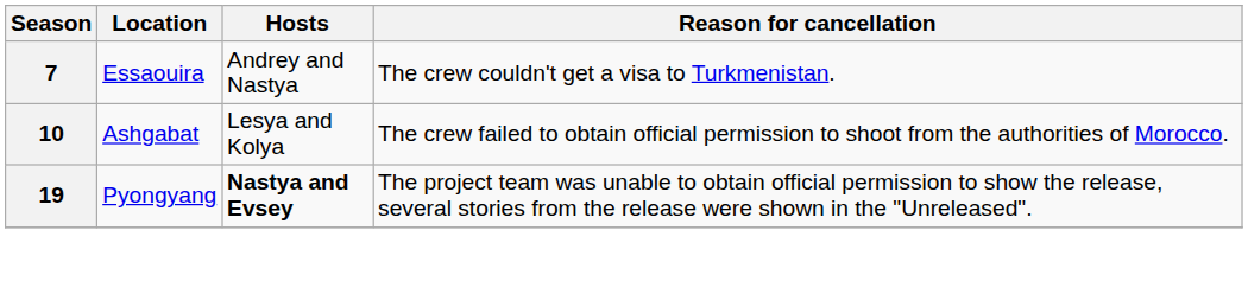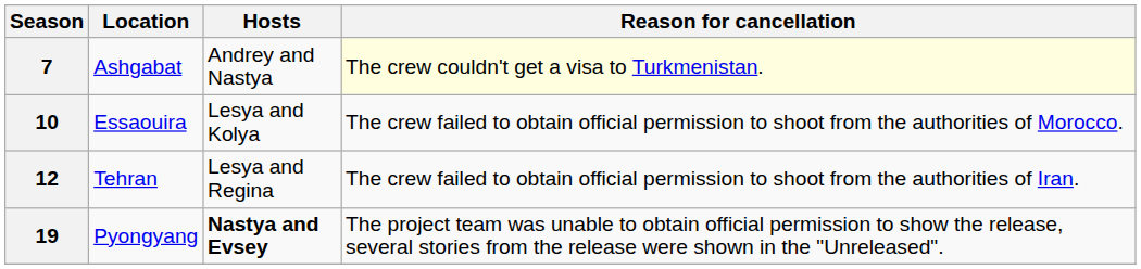 <table class="wikitable">
 <tr>
 <th>Season</th>
 <th>Location</th>
 <th>Hosts</th>
 <th>Reason for cancellation</th>
 </tr>
 <tr>
 <th>7</th>
-<td> <a href='#'>Essaouira</a></td>
+<td> <a href='#'>Ashgabat</a></td>
 <td>Andrey and Nastya</td>
-<td>The crew couldn't get a visa to <a href='#'>Turkmenistan</a>.</td>
+<td style="background: lightyellow;">The crew couldn't get a visa to <a href='#'>Turkmenistan</a>.</td>
 </tr>
 <tr>
 <th>10</th>
-<td> <a href='#'>Ashgabat</a></td>
+<td> <a href='#'>Essaouira</a></td>
 <td>Lesya and Kolya</td>
 <td>The crew failed to obtain official permission to shoot from the authorities of <a href='#'>Morocco</a>.</td>
+</tr>
+<tr>
+<th>12</th>
+<td> <a href='#'>Tehran</a></td>
+<td>Lesya and Regina</td>
+<td>The crew failed to obtain official permission to shoot from the authorities of <a href='#'>Iran</a>.</td>
 </tr>
 <tr>
 <th>19</th>
 <td> <a href='#'>Pyongyang</a></td>
 <td><strong>Nastya and Evsey</strong></td>
 <td>The project team was unable to obtain official permission to show the release, several stories from the release were shown in the "Unreleased".</td>
 </tr>
 <tr>
 </tr>
 </table>
